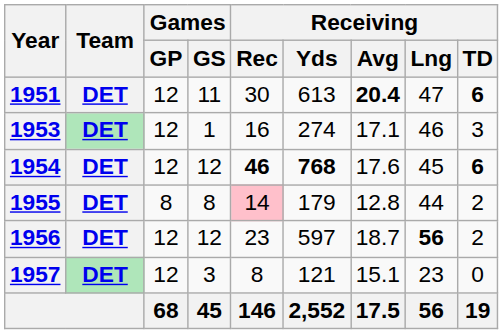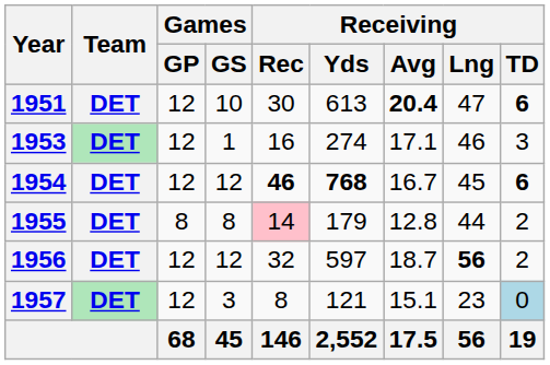 <table class="wikitable" style="text-align:center">
 <tr>
 <th rowspan="2">Year</th>
 <th rowspan="2">Team</th>
 <th colspan="2">Games</th>
 <th colspan="5">Receiving</th>
 </tr>
 <tr>
 <th>GP</th>
 <th>GS</th>
 <th>Rec</th>
 <th>Yds</th>
 <th>Avg</th>
 <th>Lng</th>
 <th>TD</th>
 </tr>
 <tr>
 <th><a href='#'>1951</a></th>
 <th><a href='#'>DET</a></th>
 <td>12</td>
-<td>11</td>
+<td>10</td>
 <td>30</td>
 <td>613</td>
 <td><strong>20.4</strong></td>
 <td>47</td>
 <td><strong>6</strong></td>
 </tr>
 <tr>
 <th><a href='#'>1953</a></th>
 <th style="background:#afe6ba; width:3em;"><a href='#'>DET</a></th>
 <td>12</td>
 <td>1</td>
 <td>16</td>
 <td>274</td>
 <td>17.1</td>
 <td>46</td>
 <td>3</td>
 </tr>
 <tr>
 <th><a href='#'>1954</a></th>
 <th><a href='#'>DET</a></th>
 <td>12</td>
 <td>12</td>
 <td><strong>46</strong></td>
 <td><strong>768</strong></td>
-<td>17.6</td>
+<td>16.7</td>
 <td>45</td>
 <td><strong>6</strong></td>
 </tr>
 <tr>
 <th><a href='#'>1955</a></th>
 <th><a href='#'>DET</a></th>
 <td>8</td>
 <td>8</td>
 <td style="background: pink;">14</td>
 <td>179</td>
 <td>12.8</td>
 <td>44</td>
 <td>2</td>
 </tr>
 <tr>
 <th><a href='#'>1956</a></th>
 <th><a href='#'>DET</a></th>
 <td>12</td>
 <td>12</td>
-<td>23</td>
+<td>32</td>
 <td>597</td>
 <td>18.7</td>
 <td><strong>56</strong></td>
 <td>2</td>
 </tr>
 <tr>
 <th><a href='#'>1957</a></th>
 <th style="background:#afe6ba; width:3em;"><a href='#'>DET</a></th>
 <td>12</td>
 <td>3</td>
 <td>8</td>
 <td>121</td>
 <td>15.1</td>
 <td>23</td>
-<td>0</td>
+<td style="background: lightblue;">0</td>
 </tr>
 <tr>
 <th colspan="2"></th>
 <th>68</th>
 <th>45</th>
 <th>146</th>
 <th>2,552</th>
 <th>17.5</th>
 <th>56</th>
 <th>19</th>
 </tr>
 </table>
